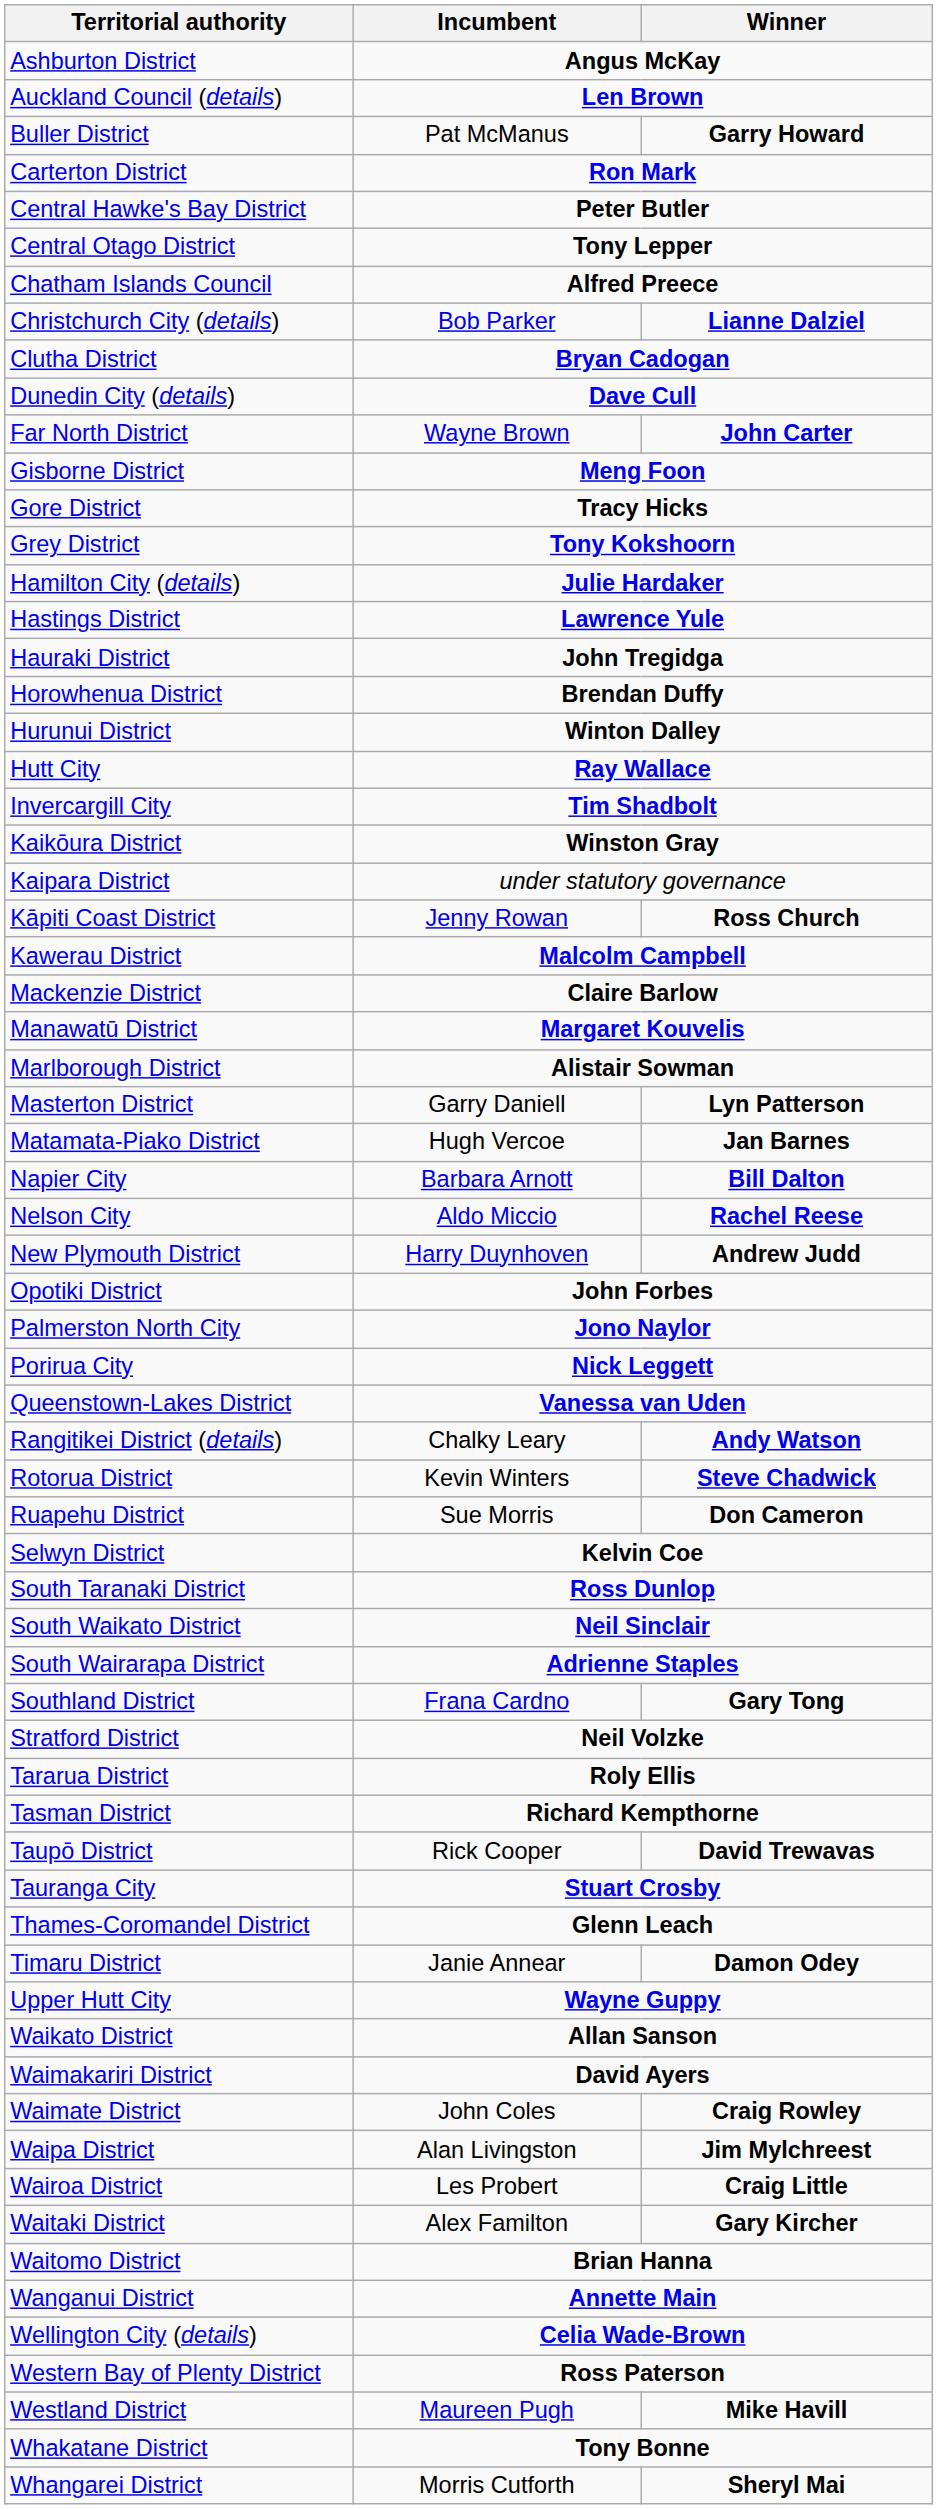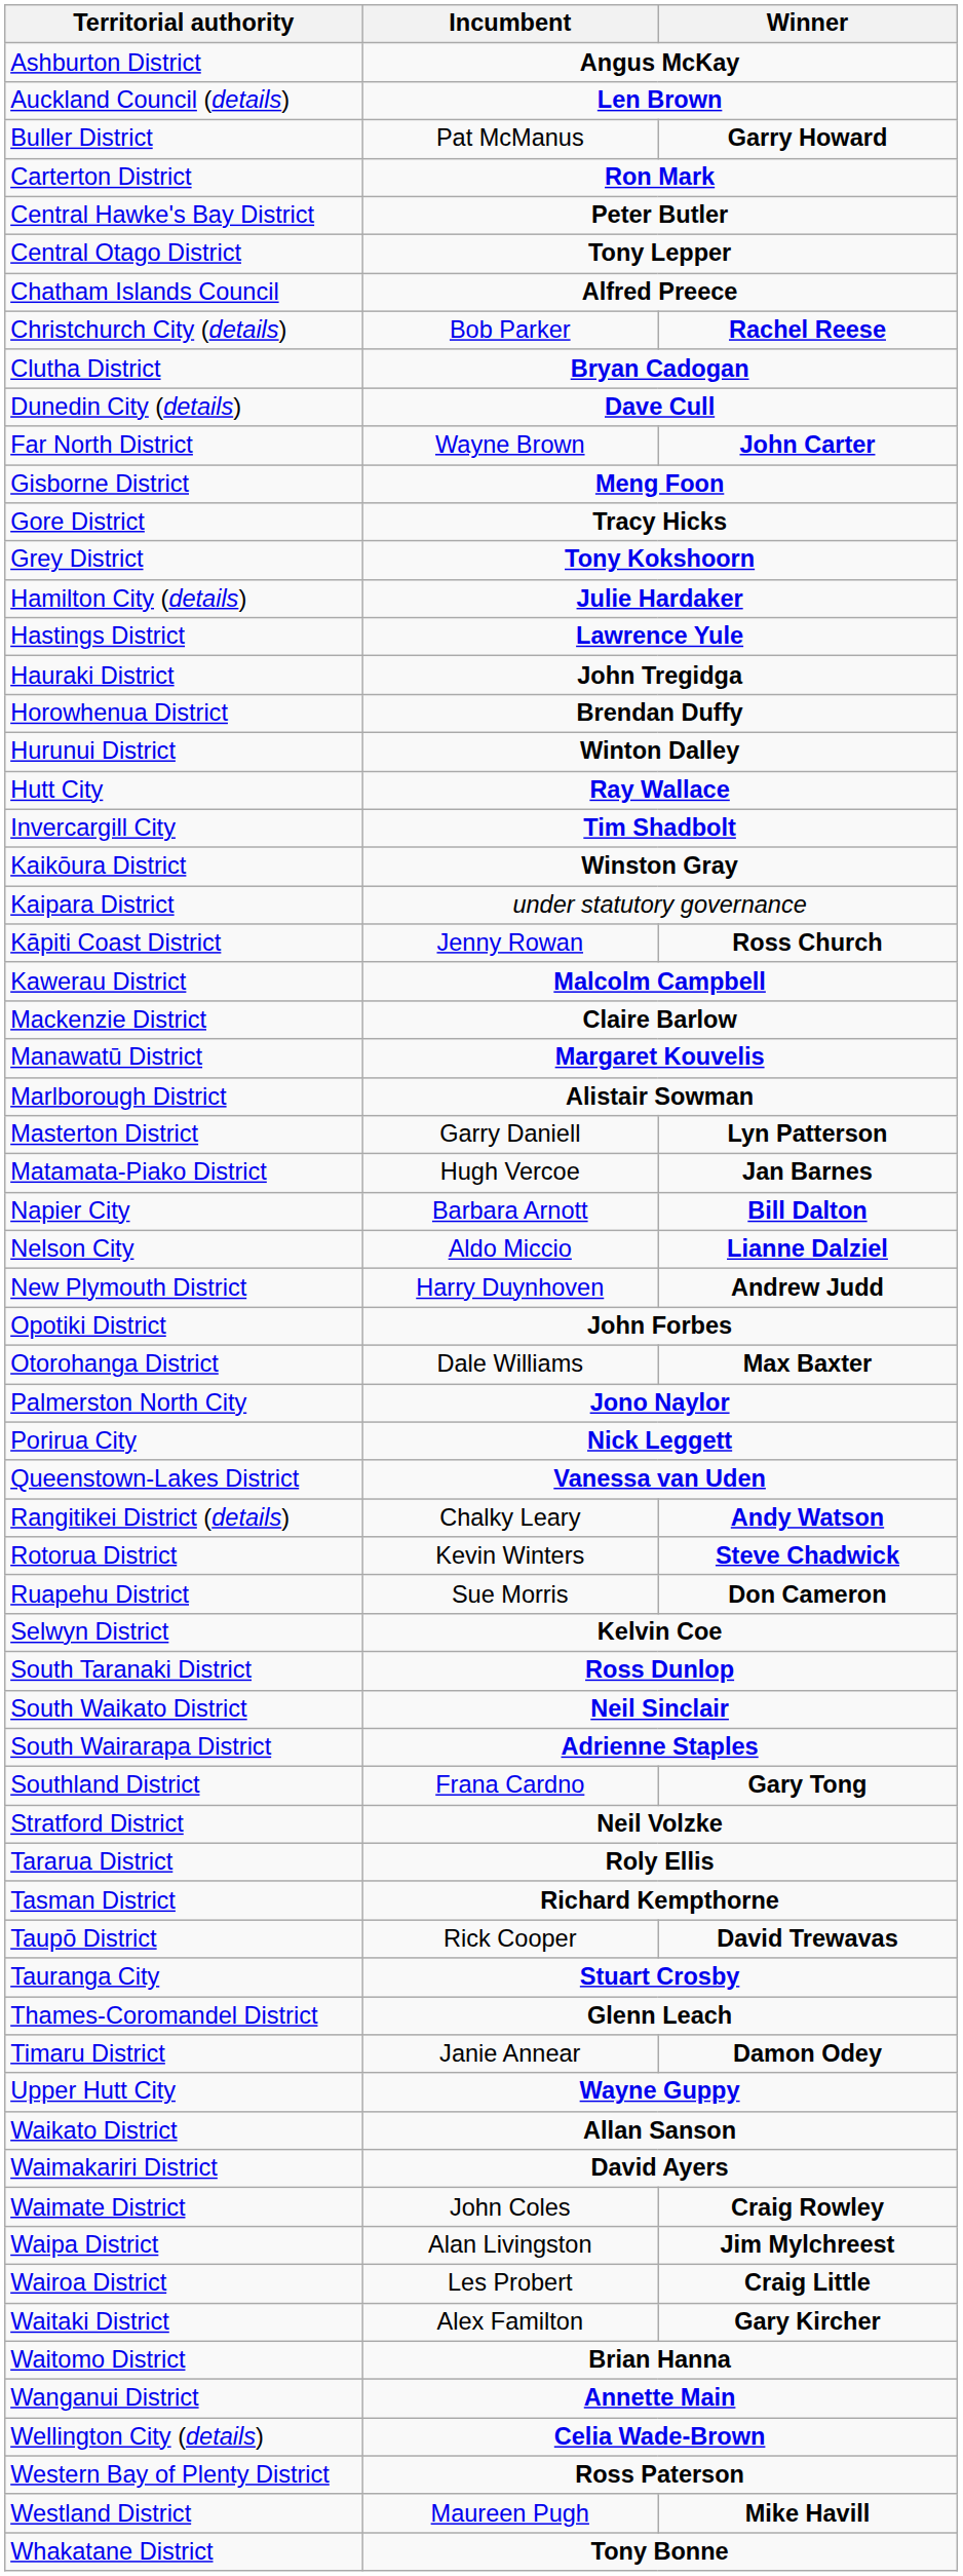 <table class="wikitable" style="width:50%;">
 <tr>
 <th style="width:15%;">Territorial authority</th>
 <th style="width:12%;">Incumbent</th>
 <th width=12%>Winner</th>
 </tr>
 <tr>
 <td><a href='#'>Ashburton District</a></td>
 <td colspan="2" style="text-align:center;"><strong>Angus McKay</strong></td>
 </tr>
 <tr>
 <td><a href='#'>Auckland Council</a> (<em><a href='#'>details</a></em>)</td>
 <td colspan="2" style="text-align:center;"><strong><a href='#'>Len Brown</a></strong></td>
 </tr>
 <tr>
 <td><a href='#'>Buller District</a></td>
 <td align=center>Pat McManus</td>
 <td style="text-align:center;"><strong>Garry Howard</strong></td>
 </tr>
 <tr>
 <td><a href='#'>Carterton District</a></td>
 <td colspan="2" style="text-align:center;"><strong><a href='#'>Ron Mark</a></strong></td>
 </tr>
 <tr>
 <td><a href='#'>Central Hawke's Bay District</a></td>
 <td colspan="2" style="text-align:center;"><strong>Peter Butler</strong></td>
 </tr>
 <tr>
 <td><a href='#'>Central Otago District</a></td>
 <td colspan="2" style="text-align:center;"><strong>Tony Lepper</strong></td>
 </tr>
 <tr>
 <td><a href='#'>Chatham Islands Council</a></td>
 <td colspan="2" style="text-align:center;"><strong>Alfred Preece</strong></td>
 </tr>
 <tr>
 <td><a href='#'>Christchurch City</a> (<em><a href='#'>details</a></em>)</td>
 <td align=center><a href='#'>Bob Parker</a></td>
-<td align=center><strong><a href='#'>Lianne Dalziel</a></strong></td>
+<td align=center><strong><a href='#'>Rachel Reese</a></strong></td>
 </tr>
 <tr>
 <td><a href='#'>Clutha District</a></td>
 <td colspan="2" style="text-align:center;"><strong><a href='#'>Bryan Cadogan</a></strong></td>
 </tr>
 <tr>
 <td><a href='#'>Dunedin City</a> (<em><a href='#'>details</a></em>)</td>
 <td colspan="2" style="text-align:center;"><strong><a href='#'>Dave Cull</a></strong></td>
 </tr>
 <tr>
 <td><a href='#'>Far North District</a></td>
 <td align=center><a href='#'>Wayne Brown</a></td>
 <td align=center><strong><a href='#'>John Carter</a></strong></td>
 </tr>
 <tr>
 <td><a href='#'>Gisborne District</a></td>
 <td colspan="2" style="text-align:center;"><strong><a href='#'>Meng Foon</a></strong></td>
 </tr>
 <tr>
 <td><a href='#'>Gore District</a></td>
 <td colspan="2" style="text-align:center;"><strong>Tracy Hicks</strong></td>
 </tr>
 <tr>
 <td><a href='#'>Grey District</a></td>
 <td colspan="2" style="text-align:center;"><strong><a href='#'>Tony Kokshoorn</a></strong></td>
 </tr>
 <tr>
 <td><a href='#'>Hamilton City</a> (<em><a href='#'>details</a></em>)</td>
 <td colspan="2" style="text-align:center;"><strong><a href='#'>Julie Hardaker</a></strong></td>
 </tr>
 <tr>
 <td><a href='#'>Hastings District</a></td>
 <td colspan="2" style="text-align:center;"><strong><a href='#'>Lawrence Yule</a></strong></td>
 </tr>
 <tr>
 <td><a href='#'>Hauraki District</a></td>
 <td colspan="2" style="text-align:center;"><strong>John Tregidga</strong></td>
 </tr>
 <tr>
 <td><a href='#'>Horowhenua District</a></td>
 <td colspan="2" style="text-align:center;"><strong>Brendan Duffy</strong></td>
 </tr>
 <tr>
 <td><a href='#'>Hurunui District</a></td>
 <td colspan="2" style="text-align:center;"><strong>Winton Dalley</strong></td>
 </tr>
 <tr>
 <td><a href='#'>Hutt City</a></td>
 <td colspan="2" style="text-align:center;"><strong><a href='#'>Ray Wallace</a></strong></td>
 </tr>
 <tr>
 <td><a href='#'>Invercargill City</a></td>
 <td colspan="2" style="text-align:center;"><strong><a href='#'>Tim Shadbolt</a></strong></td>
 </tr>
 <tr>
 <td><a href='#'>Kaikōura District</a></td>
 <td colspan="2" style="text-align:center;"><strong>Winston Gray</strong></td>
 </tr>
 <tr>
 <td><a href='#'>Kaipara District</a></td>
 <td colspan="2" style="text-align:center;"><em>under statutory governance</em></td>
 </tr>
 <tr>
 <td><a href='#'>Kāpiti Coast District</a></td>
 <td style="text-align:center;"><a href='#'>Jenny Rowan</a></td>
 <td style="text-align:center;"><strong>Ross Church</strong></td>
 </tr>
 <tr>
 <td><a href='#'>Kawerau District</a></td>
 <td colspan="2" style="text-align:center;"><strong><a href='#'>Malcolm Campbell</a></strong></td>
 </tr>
 <tr>
 <td><a href='#'>Mackenzie District</a></td>
 <td colspan="2" style="text-align:center;"><strong>Claire Barlow</strong></td>
 </tr>
 <tr>
 <td><a href='#'>Manawatū District</a></td>
 <td colspan="2" style="text-align:center;"><strong><a href='#'>Margaret Kouvelis</a></strong></td>
 </tr>
 <tr>
 <td><a href='#'>Marlborough District</a></td>
 <td colspan="2" style="text-align:center;"><strong>Alistair Sowman</strong></td>
 </tr>
 <tr>
 <td><a href='#'>Masterton District</a></td>
 <td align=center>Garry Daniell</td>
 <td align=center><strong>Lyn Patterson</strong></td>
 </tr>
 <tr>
 <td><a href='#'>Matamata-Piako District</a></td>
 <td align=center>Hugh Vercoe</td>
 <td align=center><strong>Jan Barnes</strong></td>
 </tr>
 <tr>
 <td><a href='#'>Napier City</a></td>
 <td align=center><a href='#'>Barbara Arnott</a></td>
 <td align=center><strong><a href='#'>Bill Dalton</a></strong></td>
 </tr>
 <tr>
 <td><a href='#'>Nelson City</a></td>
 <td align=center><a href='#'>Aldo Miccio</a></td>
-<td align=center><strong><a href='#'>Rachel Reese</a></strong></td>
+<td align=center><strong><a href='#'>Lianne Dalziel</a></strong></td>
 </tr>
 <tr>
 <td><a href='#'>New Plymouth District</a></td>
 <td align=center><a href='#'>Harry Duynhoven</a></td>
 <td align=center><strong>Andrew Judd</strong></td>
 </tr>
 <tr>
 <td><a href='#'>Opotiki District</a></td>
 <td colspan="2" style="text-align:center;"><strong>John Forbes</strong></td>
+</tr>
+<tr>
+<td><a href='#'>Otorohanga District</a></td>
+<td align=center>Dale Williams</td>
+<td align=center><strong>Max Baxter</strong></td>
 </tr>
 <tr>
 <td><a href='#'>Palmerston North City</a></td>
 <td colspan="2" style="text-align:center;"><strong><a href='#'>Jono Naylor</a></strong></td>
 </tr>
 <tr>
 <td><a href='#'>Porirua City</a></td>
 <td colspan="2" style="text-align:center;"><strong><a href='#'>Nick Leggett</a></strong></td>
 </tr>
 <tr>
 <td><a href='#'>Queenstown-Lakes District</a></td>
 <td colspan="2" style="text-align:center;"><strong><a href='#'>Vanessa van Uden</a></strong></td>
 </tr>
 <tr>
 <td><a href='#'>Rangitikei District</a> (<a href='#'><em>details</em></a>)</td>
 <td align=center>Chalky Leary</td>
 <td align=center><strong><a href='#'>Andy Watson</a></strong></td>
 </tr>
 <tr>
 <td><a href='#'>Rotorua District</a></td>
 <td align=center>Kevin Winters</td>
 <td align=center><strong><a href='#'>Steve Chadwick</a></strong></td>
 </tr>
 <tr>
 <td><a href='#'>Ruapehu District</a></td>
 <td align=center>Sue Morris</td>
 <td align=center><strong>Don Cameron</strong></td>
 </tr>
 <tr>
 <td><a href='#'>Selwyn District</a></td>
 <td colspan="2" style="text-align:center;"><strong>Kelvin Coe</strong></td>
 </tr>
 <tr>
 <td><a href='#'>South Taranaki District</a></td>
 <td colspan="2" style="text-align:center;"><strong><a href='#'>Ross Dunlop</a></strong></td>
 </tr>
 <tr>
 <td><a href='#'>South Waikato District</a></td>
 <td colspan="2" style="text-align:center;"><strong><a href='#'>Neil Sinclair</a></strong></td>
 </tr>
 <tr>
 <td><a href='#'>South Wairarapa District</a></td>
 <td colspan="2" style="text-align:center;"><strong><a href='#'>Adrienne Staples</a></strong></td>
 </tr>
 <tr>
 <td><a href='#'>Southland District</a></td>
 <td align=center><a href='#'>Frana Cardno</a></td>
 <td style="text-align:center;"><strong>Gary Tong</strong></td>
 </tr>
 <tr>
 <td><a href='#'>Stratford District</a></td>
 <td colspan="2" style="text-align:center;"><strong>Neil Volzke</strong></td>
 </tr>
 <tr>
 <td><a href='#'>Tararua District</a></td>
 <td colspan="2" style="text-align:center;"><strong>Roly Ellis</strong></td>
 </tr>
 <tr>
 <td><a href='#'>Tasman District</a></td>
 <td colspan="2" style="text-align:center;"><strong>Richard Kempthorne</strong></td>
 </tr>
 <tr>
 <td><a href='#'>Taupō District</a></td>
 <td align=center>Rick Cooper</td>
 <td style="text-align:center;"><strong>David Trewavas</strong></td>
 </tr>
 <tr>
 <td><a href='#'>Tauranga City</a></td>
 <td colspan="2" style="text-align:center;"><strong><a href='#'>Stuart Crosby</a></strong></td>
 </tr>
 <tr>
 <td><a href='#'>Thames-Coromandel District</a></td>
 <td colspan="2" style="text-align:center;"><strong>Glenn Leach</strong></td>
 </tr>
 <tr>
 <td><a href='#'>Timaru District</a></td>
 <td align=center>Janie Annear</td>
 <td style="text-align:center;"><strong>Damon Odey</strong></td>
 </tr>
 <tr>
 <td><a href='#'>Upper Hutt City</a></td>
 <td colspan="2" style="text-align:center;"><strong><a href='#'>Wayne Guppy</a></strong></td>
 </tr>
 <tr>
 <td><a href='#'>Waikato District</a></td>
 <td colspan="2" style="text-align:center;"><strong>Allan Sanson</strong></td>
 </tr>
 <tr>
 <td><a href='#'>Waimakariri District</a></td>
 <td colspan="2" style="text-align:center;"><strong>David Ayers</strong></td>
 </tr>
 <tr>
 <td><a href='#'>Waimate District</a></td>
 <td align=center>John Coles</td>
 <td style="text-align:center;"><strong>Craig Rowley</strong></td>
 </tr>
 <tr>
 <td><a href='#'>Waipa District</a></td>
 <td align=center>Alan Livingston</td>
 <td align=center><strong>Jim Mylchreest</strong></td>
 </tr>
 <tr>
 <td><a href='#'>Wairoa District</a></td>
 <td align=center>Les Probert</td>
 <td align=center><strong>Craig Little</strong></td>
 </tr>
 <tr>
 <td><a href='#'>Waitaki District</a></td>
 <td align=center>Alex Familton</td>
 <td align=center><strong>Gary Kircher</strong></td>
 </tr>
 <tr>
 <td><a href='#'>Waitomo District</a></td>
 <td colspan="2" style="text-align:center;"><strong>Brian Hanna</strong></td>
 </tr>
 <tr>
 <td><a href='#'>Wanganui District</a></td>
 <td colspan="2" style="text-align:center;"><strong><a href='#'>Annette Main</a></strong></td>
 </tr>
 <tr>
 <td><a href='#'>Wellington City</a> (<em><a href='#'>details</a></em>)</td>
 <td colspan="2" style="text-align:center;"><strong><a href='#'>Celia Wade-Brown</a></strong></td>
 </tr>
 <tr>
 <td><a href='#'>Western Bay of Plenty District</a></td>
 <td colspan="2" style="text-align:center;"><strong>Ross Paterson</strong></td>
 </tr>
 <tr>
 <td><a href='#'>Westland District</a></td>
 <td align=center><a href='#'>Maureen Pugh</a></td>
 <td align=center><strong>Mike Havill</strong></td>
 </tr>
 <tr>
 <td><a href='#'>Whakatane District</a></td>
 <td colspan="2" style="text-align:center;"><strong>Tony Bonne</strong></td>
 </tr>
-<tr>
-<td><a href='#'>Whangarei District</a></td>
-<td align=center>Morris Cutforth</td>
-<td align=center><strong>Sheryl Mai</strong></td>
-</tr>
 </table>
